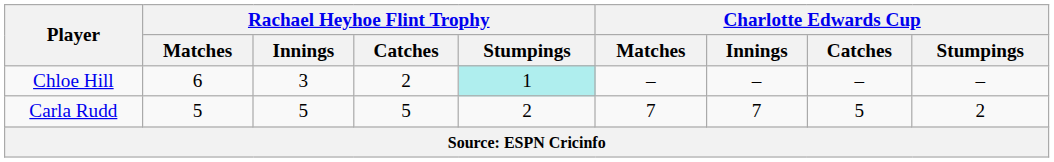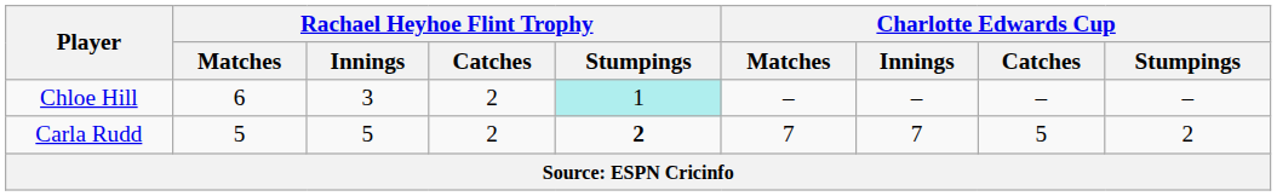 <table class="wikitable" style="text-align:center; width:55%;">
 <tr>
 <th rowspan=2>Player</th>
 <th colspan=4><a href='#'>Rachael Heyhoe Flint Trophy</a></th>
 <th colspan=4><a href='#'>Charlotte Edwards Cup</a></th>
 </tr>
 <tr>
 <th>Matches</th>
 <th>Innings</th>
 <th>Catches</th>
 <th>Stumpings</th>
 <th>Matches</th>
 <th>Innings</th>
 <th>Catches</th>
 <th>Stumpings</th>
 </tr>
 <tr>
 <td><a href='#'>Chloe Hill</a></td>
 <td>6</td>
 <td>3</td>
 <td>2</td>
 <td style="background: paleturquoise;">1</td>
 <td>–</td>
 <td>–</td>
 <td>–</td>
 <td>–</td>
 </tr>
 <tr>
 <td><a href='#'>Carla Rudd</a></td>
 <td>5</td>
 <td>5</td>
-<td>5</td>
 <td>2</td>
+<td><strong>2</strong></td>
 <td>7</td>
 <td>7</td>
 <td>5</td>
 <td>2</td>
 </tr>
 <tr>
 <th colspan="9"><small>Source: ESPN Cricinfo</small></th>
 </tr>
 </table>
